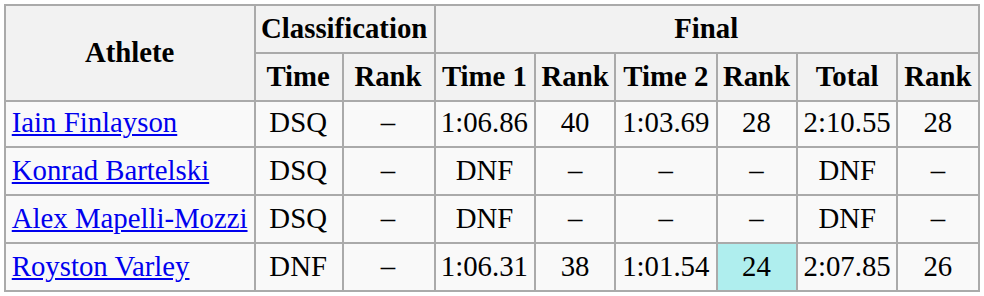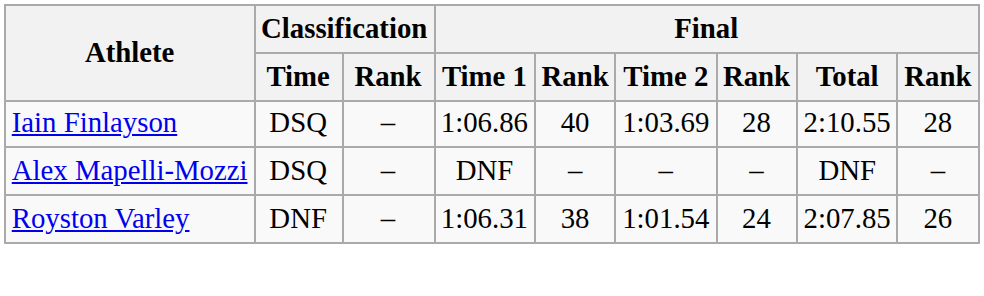 <table class="wikitable" style="font-size:90%">
 <tr>
 <th rowspan="2">Athlete</th>
 <th colspan="2">Classification</th>
 <th colspan="6">Final</th>
 </tr>
 <tr>
 <th>Time</th>
 <th>Rank</th>
 <th>Time 1</th>
 <th>Rank</th>
 <th>Time 2</th>
 <th>Rank</th>
 <th>Total</th>
 <th>Rank</th>
 </tr>
 <tr>
 <td><a href='#'>Iain Finlayson</a></td>
 <td align="center">DSQ</td>
 <td align="center">–</td>
 <td align="center">1:06.86</td>
 <td align="center">40</td>
 <td align="center">1:03.69</td>
 <td align="center">28</td>
 <td align="center">2:10.55</td>
 <td align="center">28</td>
 </tr>
 <tr>
-<td><a href='#'>Konrad Bartelski</a></td>
-<td align="center">DSQ</td>
-<td align="center">–</td>
-<td align="center">DNF</td>
-<td align="center">–</td>
-<td align="center">–</td>
-<td align="center">–</td>
-<td align="center">DNF</td>
-<td align="center">–</td>
-</tr>
-<tr>
 <td><a href='#'>Alex Mapelli-Mozzi</a></td>
 <td align="center">DSQ</td>
 <td align="center">–</td>
 <td align="center">DNF</td>
 <td align="center">–</td>
 <td align="center">–</td>
 <td align="center">–</td>
 <td align="center">DNF</td>
 <td align="center">–</td>
 </tr>
 <tr>
 <td><a href='#'>Royston Varley</a></td>
 <td align="center">DNF</td>
 <td align="center">–</td>
 <td align="center">1:06.31</td>
 <td align="center">38</td>
 <td align="center">1:01.54</td>
-<td align="center" style="background: paleturquoise;">24</td>
+<td align="center">24</td>
 <td align="center">2:07.85</td>
 <td align="center">26</td>
 </tr>
 </table>
